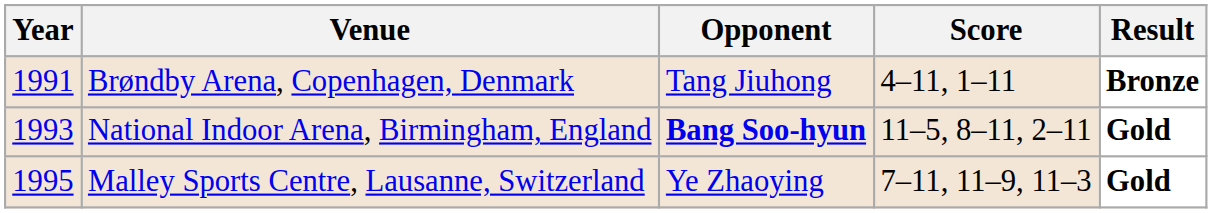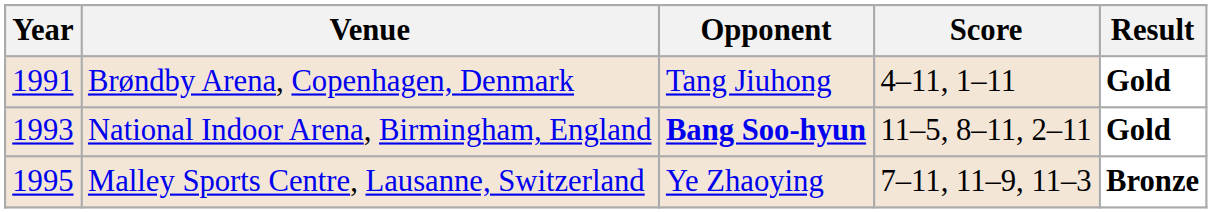 <table class="sortable wikitable" style="font-size: 90%;">
 <tr>
 <th>Year</th>
 <th>Venue</th>
 <th>Opponent</th>
 <th>Score</th>
 <th>Result</th>
 </tr>
 <tr style="background:#F3E6D7">
 <td align="center"><a href='#'>1991</a></td>
 <td align="left"><a href='#'>Brøndby Arena</a>, <a href='#'>Copenhagen, Denmark</a></td>
 <td align="left"> <a href='#'>Tang Jiuhong</a></td>
 <td align="left">4–11, 1–11</td>
-<td style="text-align:left; background:white"> <strong>Bronze</strong></td>
+<td style="text-align:left; background:white"> <strong>Gold</strong></td>
 </tr>
 <tr style="background:#F3E6D7">
 <td align="center"><a href='#'>1993</a></td>
 <td align="left"><a href='#'>National Indoor Arena</a>, <a href='#'>Birmingham, England</a></td>
 <td align="left"><strong> <a href='#'>Bang Soo-hyun</a></strong></td>
 <td align="left">11–5, 8–11, 2–11</td>
 <td style="text-align:left; background:white"> <strong>Gold</strong></td>
 </tr>
 <tr style="background:#F3E6D7">
 <td align="center"><a href='#'>1995</a></td>
 <td align="left"><a href='#'>Malley Sports Centre</a>, <a href='#'>Lausanne, Switzerland</a></td>
 <td align="left"> <a href='#'>Ye Zhaoying</a></td>
 <td align="left">7–11, 11–9, 11–3</td>
-<td style="text-align:left; background:white"> <strong>Gold</strong></td>
+<td style="text-align:left; background:white"> <strong>Bronze</strong></td>
 </tr>
 </table>
